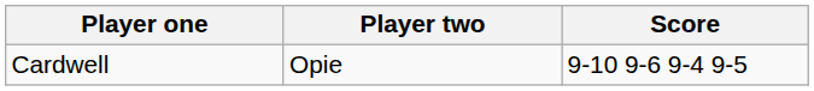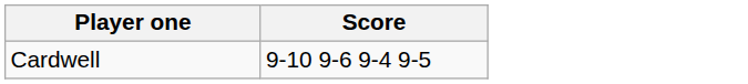 <table class="wikitable">
 <tr>
 <th width=170>Player one</th>
-<th width=170>Player two</th>
 <th width=150>Score</th>
 </tr>
 <tr>
 <td> Cardwell</td>
-<td> Opie</td>
 <td>9-10 9-6 9-4 9-5</td>
 </tr>
 </table>
